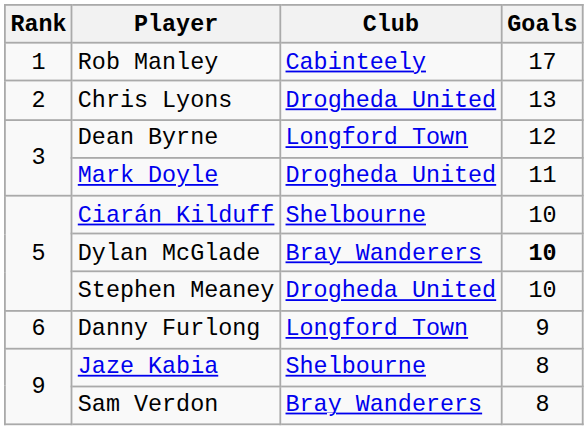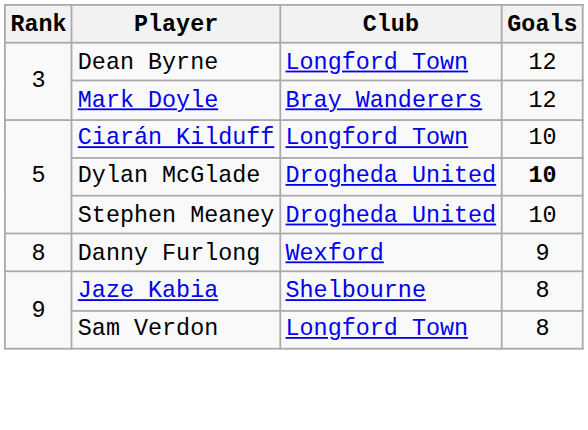 <table class="wikitable" style="text-align:center">
 <tr>
 <th>Rank</th>
 <th>Player</th>
 <th>Club</th>
 <th>Goals</th>
-</tr>
-<tr>
-<td rowspan=1>1</td>
-<td align="left"> Rob Manley</td>
-<td align="left"><a href='#'>Cabinteely</a></td>
-<td>17</td>
-</tr>
-<tr>
-<td rowspan=1>2</td>
-<td align="left"> Chris Lyons</td>
-<td align="left"><a href='#'>Drogheda United</a></td>
-<td>13</td>
 </tr>
 <tr>
 <td rowspan=2>3</td>
 <td align="left"> Dean Byrne</td>
 <td align="left"><a href='#'>Longford Town</a></td>
 <td>12</td>
 </tr>
 <tr>
 <td align="left"> <a href='#'>Mark Doyle</a></td>
-<td align="left"><a href='#'>Drogheda United</a></td>
-<td>11</td>
+<td align="left"><a href='#'>Bray Wanderers</a></td>
+<td>12</td>
 </tr>
 <tr>
 <td rowspan=3>5</td>
 <td align="left"> <a href='#'>Ciarán Kilduff</a></td>
-<td align="left"><a href='#'>Shelbourne</a></td>
+<td align="left"><a href='#'>Longford Town</a></td>
 <td>10</td>
 </tr>
 <tr>
 <td align="left"> Dylan McGlade</td>
-<td align="left"><a href='#'>Bray Wanderers</a></td>
+<td align="left"><a href='#'>Drogheda United</a></td>
 <td><strong>10</strong></td>
 </tr>
 <tr>
 <td align="left"> Stephen Meaney</td>
 <td align="left"><a href='#'>Drogheda United</a></td>
 <td>10</td>
 </tr>
 <tr>
-<td rowspan=1>6</td>
+<td rowspan=1>8</td>
 <td align="left"> Danny Furlong</td>
-<td align="left"><a href='#'>Longford Town</a></td>
+<td align="left"><a href='#'>Wexford</a></td>
 <td>9</td>
 </tr>
 <tr>
 <td rowspan=2>9</td>
 <td align="left"> <a href='#'>Jaze Kabia</a></td>
 <td align="left"><a href='#'>Shelbourne</a></td>
 <td>8</td>
 </tr>
 <tr>
 <td align="left"> Sam Verdon</td>
-<td align="left"><a href='#'>Bray Wanderers</a></td>
+<td align="left"><a href='#'>Longford Town</a></td>
 <td>8</td>
 </tr>
 </table>
